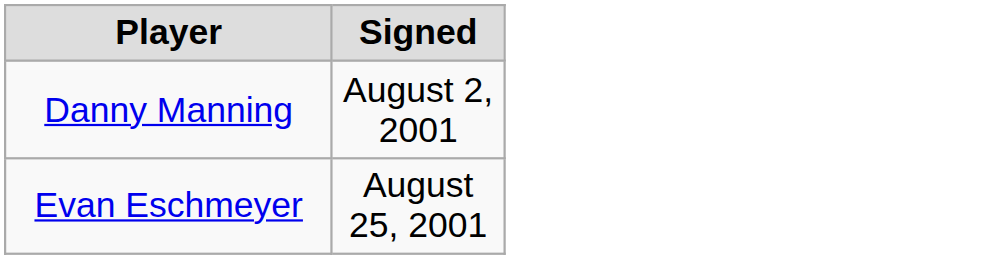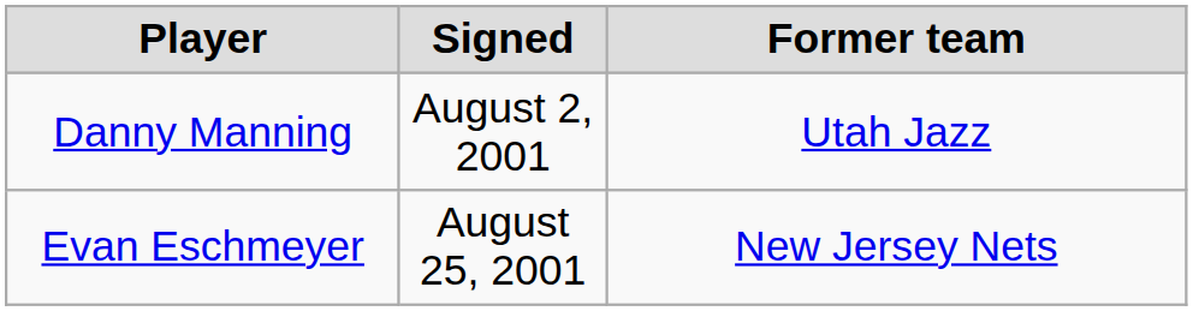 <table class="wikitable" style="text-align: center">
 <tr style="text-align:center; background:#ddd;">
 <td style="width:140px"><strong>Player</strong></td>
 <td style="width:70px"><strong>Signed</strong></td>
+<td style="width:210px"><strong>Former team</strong></td>
 </tr>
 <tr>
 <td><a href='#'>Danny Manning</a></td>
 <td>August 2, 2001</td>
+<td><a href='#'>Utah Jazz</a></td>
 </tr>
 <tr>
 <td><a href='#'>Evan Eschmeyer</a></td>
 <td>August 25, 2001</td>
+<td><a href='#'>New Jersey Nets</a></td>
 </tr>
 </table>
